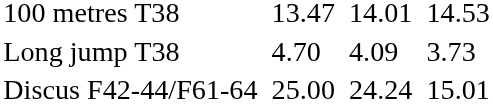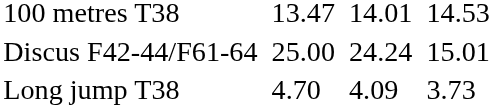 <table>
 <tr>
 <td>100 metres T38</td>
 <td></td>
 <td>13.47</td>
 <td></td>
 <td>14.01</td>
 <td></td>
 <td>14.53</td>
 </tr>
 <tr>
+<td>Discus F42-44/F61-64</td>
+<td></td>
+<td>25.00</td>
+<td></td>
+<td>24.24</td>
+<td></td>
+<td>15.01</td>
+</tr>
+<tr>
 <td>Long jump T38</td>
 <td></td>
 <td>4.70</td>
 <td></td>
 <td>4.09</td>
 <td></td>
 <td>3.73</td>
 </tr>
-<tr>
-<td>Discus F42-44/F61-64</td>
-<td></td>
-<td>25.00</td>
-<td></td>
-<td>24.24</td>
-<td></td>
-<td>15.01</td>
-</tr>
 </table>
